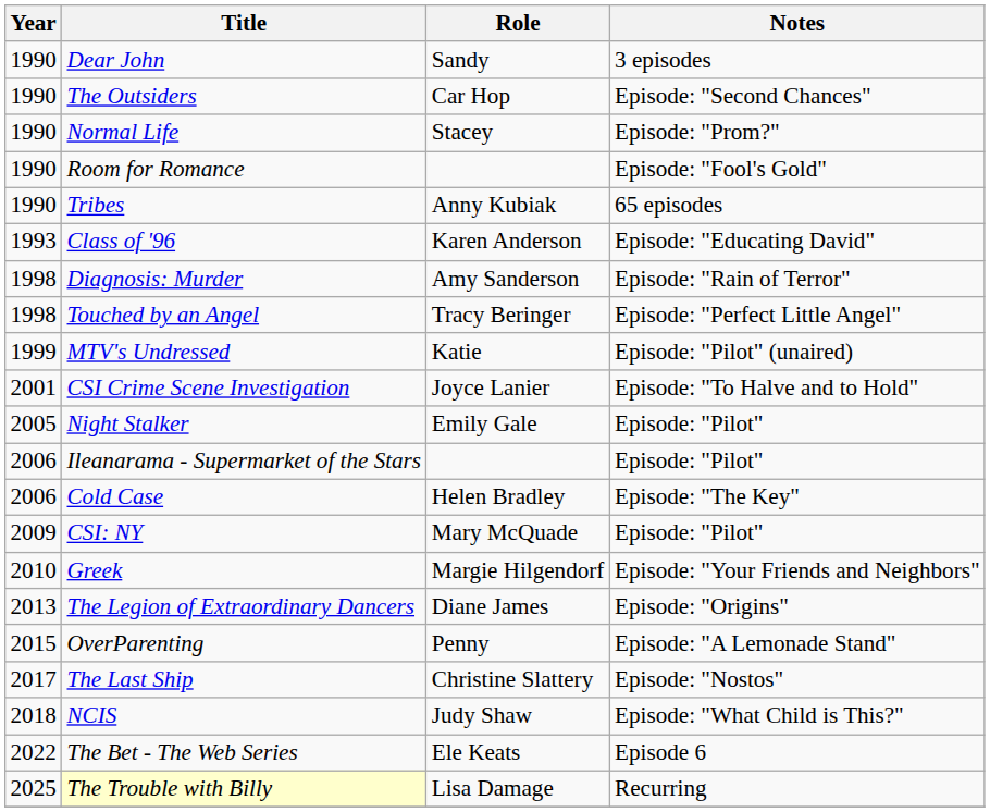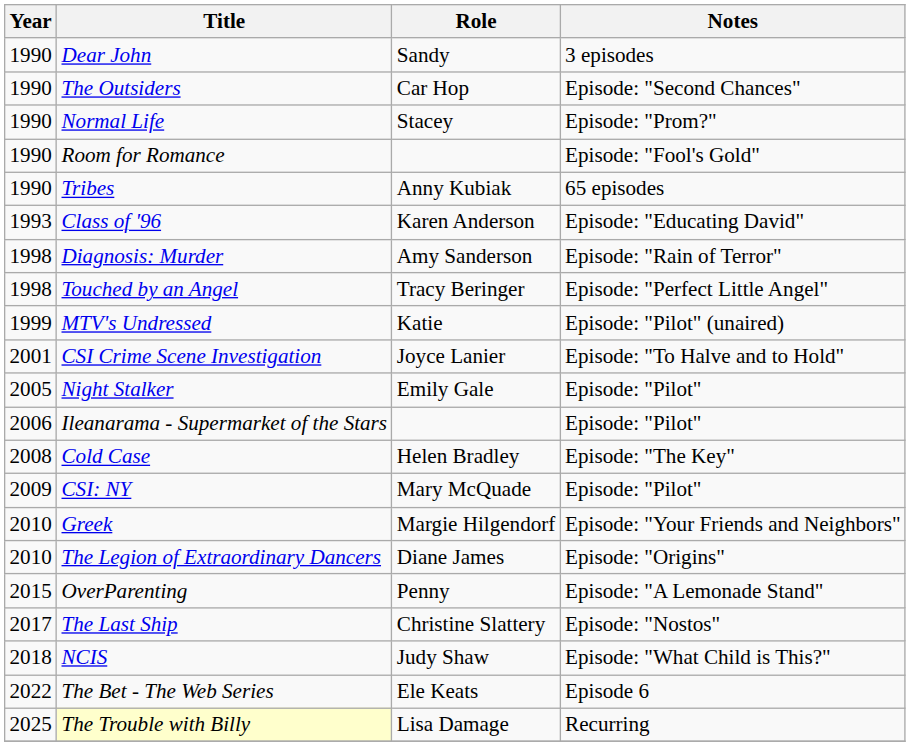 <table class="wikitable sortable">
 <tr>
 <th>Year</th>
 <th>Title</th>
 <th>Role</th>
 <th class="unsortable">Notes</th>
 </tr>
 <tr>
 <td>1990</td>
 <td><em><a href='#'>Dear John</a></em></td>
 <td>Sandy</td>
 <td>3 episodes</td>
 </tr>
 <tr>
 <td>1990</td>
 <td><em><a href='#'>The Outsiders</a></em></td>
 <td>Car Hop</td>
 <td>Episode: "Second Chances"</td>
 </tr>
 <tr>
 <td>1990</td>
 <td><em><a href='#'>Normal Life</a></em></td>
 <td>Stacey</td>
 <td>Episode: "Prom?"</td>
 </tr>
 <tr>
 <td>1990</td>
 <td><em>Room for Romance</em></td>
 <td></td>
 <td>Episode: "Fool's Gold"</td>
 </tr>
 <tr>
 <td>1990</td>
 <td><em><a href='#'>Tribes</a></em></td>
 <td>Anny Kubiak</td>
 <td>65 episodes</td>
 </tr>
 <tr>
 <td>1993</td>
 <td><em><a href='#'>Class of '96</a></em></td>
 <td>Karen Anderson</td>
 <td>Episode: "Educating David"</td>
 </tr>
 <tr>
 <td>1998</td>
 <td><em><a href='#'>Diagnosis: Murder</a></em></td>
 <td>Amy Sanderson</td>
 <td>Episode: "Rain of Terror"</td>
 </tr>
 <tr>
 <td>1998</td>
 <td><em><a href='#'>Touched by an Angel</a></em></td>
 <td>Tracy Beringer</td>
 <td>Episode: "Perfect Little Angel"</td>
 </tr>
 <tr>
 <td>1999</td>
 <td><em><a href='#'>MTV's Undressed</a></em></td>
 <td>Katie</td>
 <td>Episode: "Pilot" (unaired)</td>
 </tr>
 <tr>
 <td>2001</td>
 <td><em><a href='#'>CSI Crime Scene Investigation</a></em></td>
 <td>Joyce Lanier</td>
 <td>Episode: "To Halve and to Hold"</td>
 </tr>
 <tr>
 <td>2005</td>
 <td><em><a href='#'>Night Stalker</a></em></td>
 <td>Emily Gale</td>
 <td>Episode: "Pilot"</td>
 </tr>
 <tr>
 <td>2006</td>
 <td><em>Ileanarama - Supermarket of the Stars</em></td>
 <td></td>
 <td>Episode: "Pilot"</td>
 </tr>
 <tr>
-<td>2006</td>
+<td>2008</td>
 <td><em><a href='#'>Cold Case</a></em></td>
 <td>Helen Bradley</td>
 <td>Episode: "The Key"</td>
 </tr>
 <tr>
 <td>2009</td>
 <td><em><a href='#'>CSI: NY</a></em></td>
 <td>Mary McQuade</td>
 <td>Episode: "Pilot"</td>
 </tr>
 <tr>
 <td>2010</td>
 <td><em><a href='#'>Greek</a></em></td>
 <td>Margie Hilgendorf</td>
 <td>Episode: "Your Friends and Neighbors"</td>
 </tr>
 <tr>
-<td>2013</td>
+<td>2010</td>
 <td><em><a href='#'>The Legion of Extraordinary Dancers</a></em></td>
 <td>Diane James</td>
 <td>Episode: "Origins"</td>
 </tr>
 <tr>
 <td>2015</td>
 <td><em>OverParenting</em></td>
 <td>Penny</td>
 <td>Episode: "A Lemonade Stand"</td>
 </tr>
 <tr>
 <td>2017</td>
 <td><em><a href='#'>The Last Ship</a></em></td>
 <td>Christine Slattery</td>
 <td>Episode: "Nostos"</td>
 </tr>
 <tr>
 <td>2018</td>
 <td><em><a href='#'>NCIS</a></em></td>
 <td>Judy Shaw</td>
 <td>Episode: "What Child is This?"</td>
 </tr>
 <tr>
 <td>2022</td>
 <td><em>The Bet - The Web Series</em></td>
 <td>Ele Keats</td>
 <td>Episode 6</td>
 </tr>
 <tr>
 <td>2025</td>
 <td style="background:#FFFFCC;"><em>The Trouble with Billy</em> </td>
 <td>Lisa Damage</td>
 <td>Recurring</td>
 </tr>
 <tr>
 </tr>
 </table>
